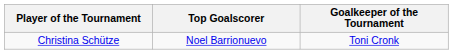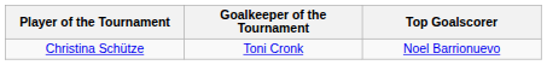 <table class=wikitable style="margin:auto; text-align:center">
 <tr>
 <th style="width: 220px;">Player of the Tournament</th>
+<th style="width: 220px;">Goalkeeper of the Tournament</th>
 <th style="width: 220px;">Top Goalscorer</th>
-<th style="width: 220px;">Goalkeeper of the Tournament</th>
 </tr>
 <tr>
 <td> <a href='#'>Christina Schütze</a></td>
+<td> <a href='#'>Toni Cronk</a></td>
 <td> <a href='#'>Noel Barrionuevo</a></td>
-<td> <a href='#'>Toni Cronk</a></td>
 </tr>
 </table>
